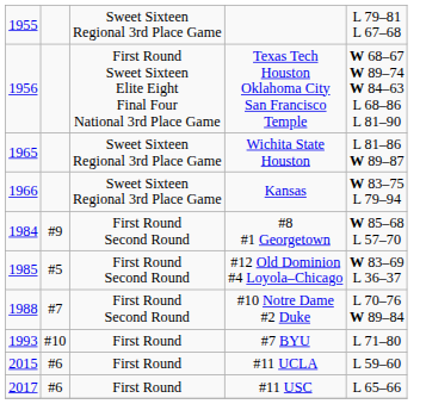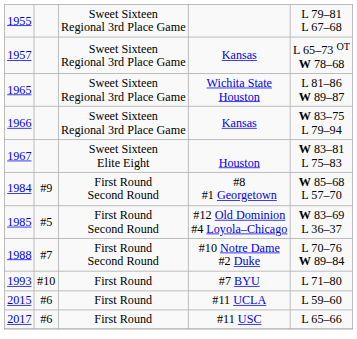 <table class="wikitable">
 <tr align="center">
 <td><a href='#'>1955</a></td>
 <td></td>
 <td>Sweet Sixteen<br>Regional 3rd Place Game</td>
 <td><br></td>
 <td>L 79–81<br>L 67–68</td>
 </tr>
 <tr align="center">
-<td><a href='#'>1956</a></td>
+<td><a href='#'>1957</a></td>
 <td></td>
-<td>First Round<br>Sweet Sixteen<br>Elite Eight<br>Final Four<br>National 3rd Place Game</td>
-<td><a href='#'>Texas Tech</a><br><a href='#'>Houston</a><br><a href='#'>Oklahoma City</a><br><a href='#'>San Francisco</a><br><a href='#'>Temple</a></td>
-<td><strong>W</strong> 68–67<br><strong>W</strong> 89–74<br><strong>W</strong> 84–63<br>L 68–86<br>L 81–90</td>
+<td>Sweet Sixteen<br>Regional 3rd Place Game</td>
+<td><a href='#'>Kansas</a><br></td>
+<td>L 65–73 <sup>OT</sup><br><strong>W</strong> 78–68</td>
 </tr>
 <tr align="center">
 <td><a href='#'>1965</a></td>
 <td></td>
 <td>Sweet Sixteen<br>Regional 3rd Place Game</td>
 <td><a href='#'>Wichita State</a><br><a href='#'>Houston</a></td>
 <td>L 81–86<br><strong>W</strong> 89–87</td>
 </tr>
 <tr align="center">
 <td><a href='#'>1966</a></td>
 <td></td>
 <td>Sweet Sixteen<br>Regional 3rd Place Game</td>
 <td><a href='#'>Kansas</a><br></td>
 <td><strong>W</strong> 83–75<br>L 79–94</td>
+</tr>
+<tr align="center">
+<td><a href='#'>1967</a></td>
+<td></td>
+<td>Sweet Sixteen<br>Elite Eight</td>
+<td><br><a href='#'>Houston</a></td>
+<td><strong>W</strong> 83–81<br>L 75–83</td>
 </tr>
 <tr align="center">
 <td><a href='#'>1984</a></td>
 <td>#9</td>
 <td>First Round<br>Second Round</td>
 <td>#8 <br>#1 <a href='#'>Georgetown</a></td>
 <td><strong>W</strong> 85–68<br>L 57–70</td>
 </tr>
 <tr align="center">
 <td><a href='#'>1985</a></td>
 <td>#5</td>
 <td>First Round<br>Second Round</td>
 <td>#12 <a href='#'>Old Dominion</a><br>#4 <a href='#'>Loyola–Chicago</a></td>
 <td><strong>W</strong> 83–69<br>L 36–37</td>
 </tr>
 <tr align="center">
 <td><a href='#'>1988</a></td>
 <td>#7</td>
 <td>First Round<br>Second Round</td>
 <td>#10 <a href='#'>Notre Dame</a><br>#2 <a href='#'>Duke</a></td>
 <td>L 70–76<br><strong>W</strong> 89–84</td>
 </tr>
 <tr align="center">
 <td><a href='#'>1993</a></td>
 <td>#10</td>
 <td>First Round</td>
 <td>#7 <a href='#'>BYU</a></td>
 <td>L 71–80</td>
 </tr>
 <tr align="center">
 <td><a href='#'>2015</a></td>
 <td>#6</td>
 <td>First Round</td>
 <td>#11 <a href='#'>UCLA</a></td>
 <td>L 59–60</td>
 </tr>
 <tr align="center">
 <td><a href='#'>2017</a></td>
 <td>#6</td>
 <td>First Round</td>
 <td>#11 <a href='#'>USC</a></td>
 <td>L 65–66</td>
 </tr>
 <tr align="center">
 </tr>
 </table>
